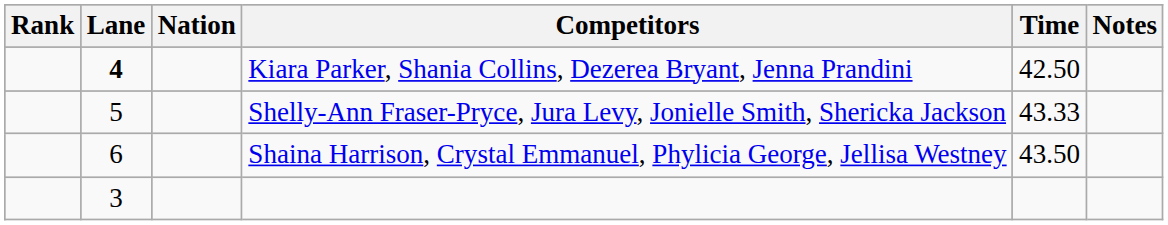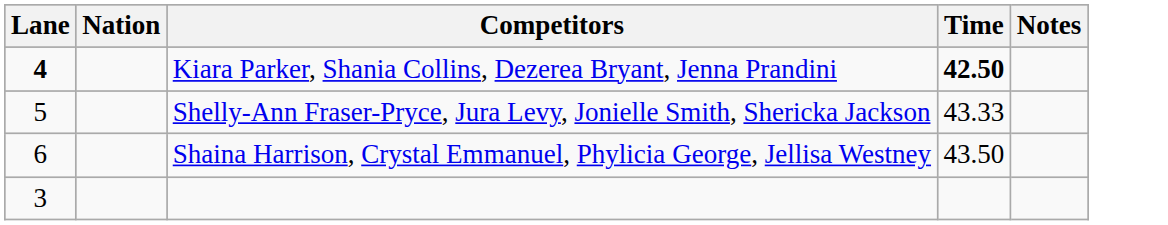 <table class="wikitable sortable" style="text-align:center">
 <tr>
-<th>Rank</th>
 <th>Lane</th>
 <th>Nation</th>
 <th>Competitors</th>
 <th>Time</th>
 <th>Notes</th>
 </tr>
 <tr>
-<td></td>
 <td><strong>4</strong></td>
 <td align=left></td>
 <td align=left><a href='#'>Kiara Parker</a>, <a href='#'>Shania Collins</a>, <a href='#'>Dezerea Bryant</a>, <a href='#'>Jenna Prandini</a></td>
-<td>42.50</td>
+<td><strong>42.50</strong></td>
 <td></td>
 </tr>
 <tr>
-<td></td>
 <td>5</td>
 <td align=left></td>
 <td align=left><a href='#'>Shelly-Ann Fraser-Pryce</a>, <a href='#'>Jura Levy</a>, <a href='#'>Jonielle Smith</a>, <a href='#'>Shericka Jackson</a></td>
 <td>43.33</td>
 <td></td>
 </tr>
 <tr>
-<td></td>
 <td>6</td>
 <td align=left></td>
 <td align=left><a href='#'>Shaina Harrison</a>, <a href='#'>Crystal Emmanuel</a>, <a href='#'>Phylicia George</a>, <a href='#'>Jellisa Westney</a></td>
 <td>43.50</td>
 <td></td>
 </tr>
 <tr>
-<td></td>
 <td>3</td>
 <td align=left></td>
 <td align=left></td>
 <td></td>
 <td></td>
 </tr>
 </table>
